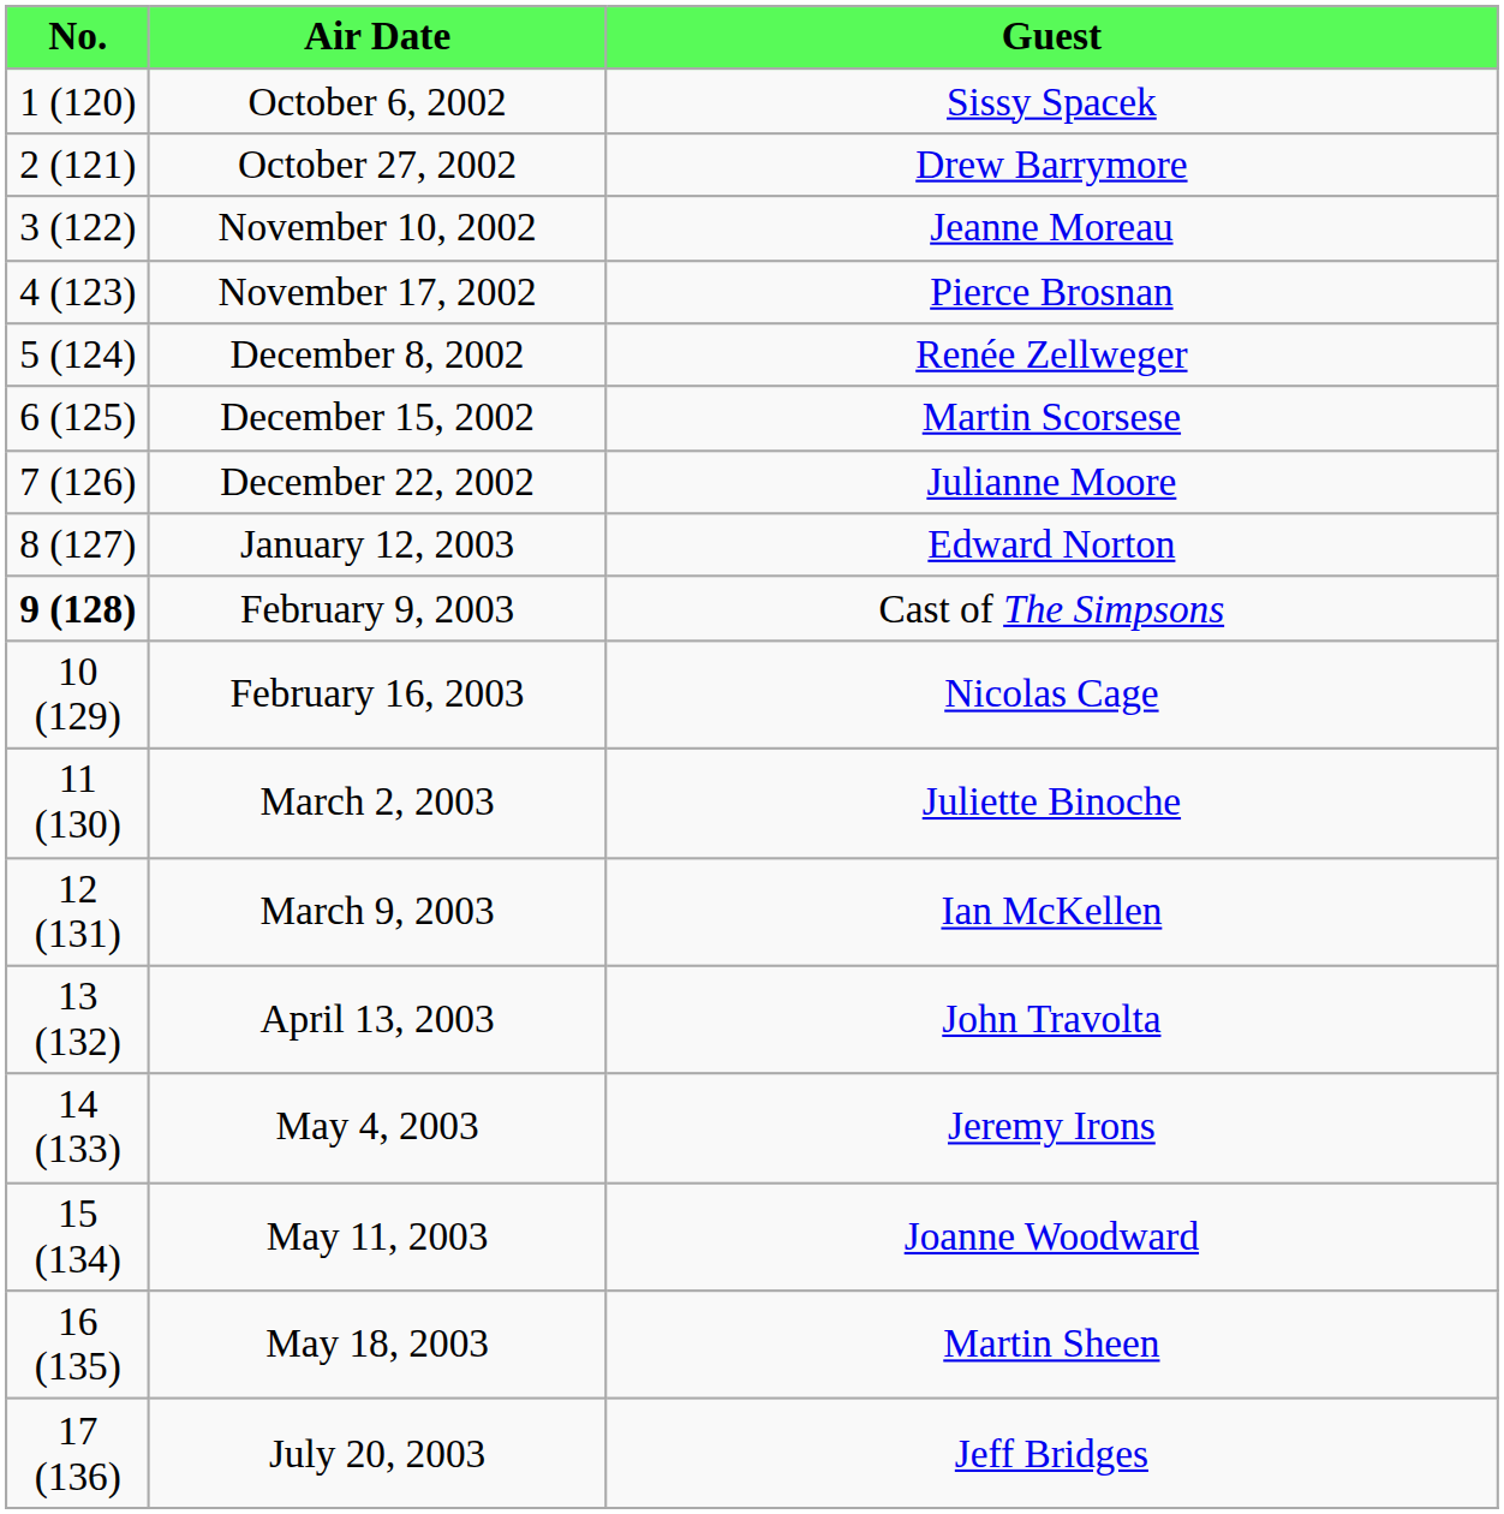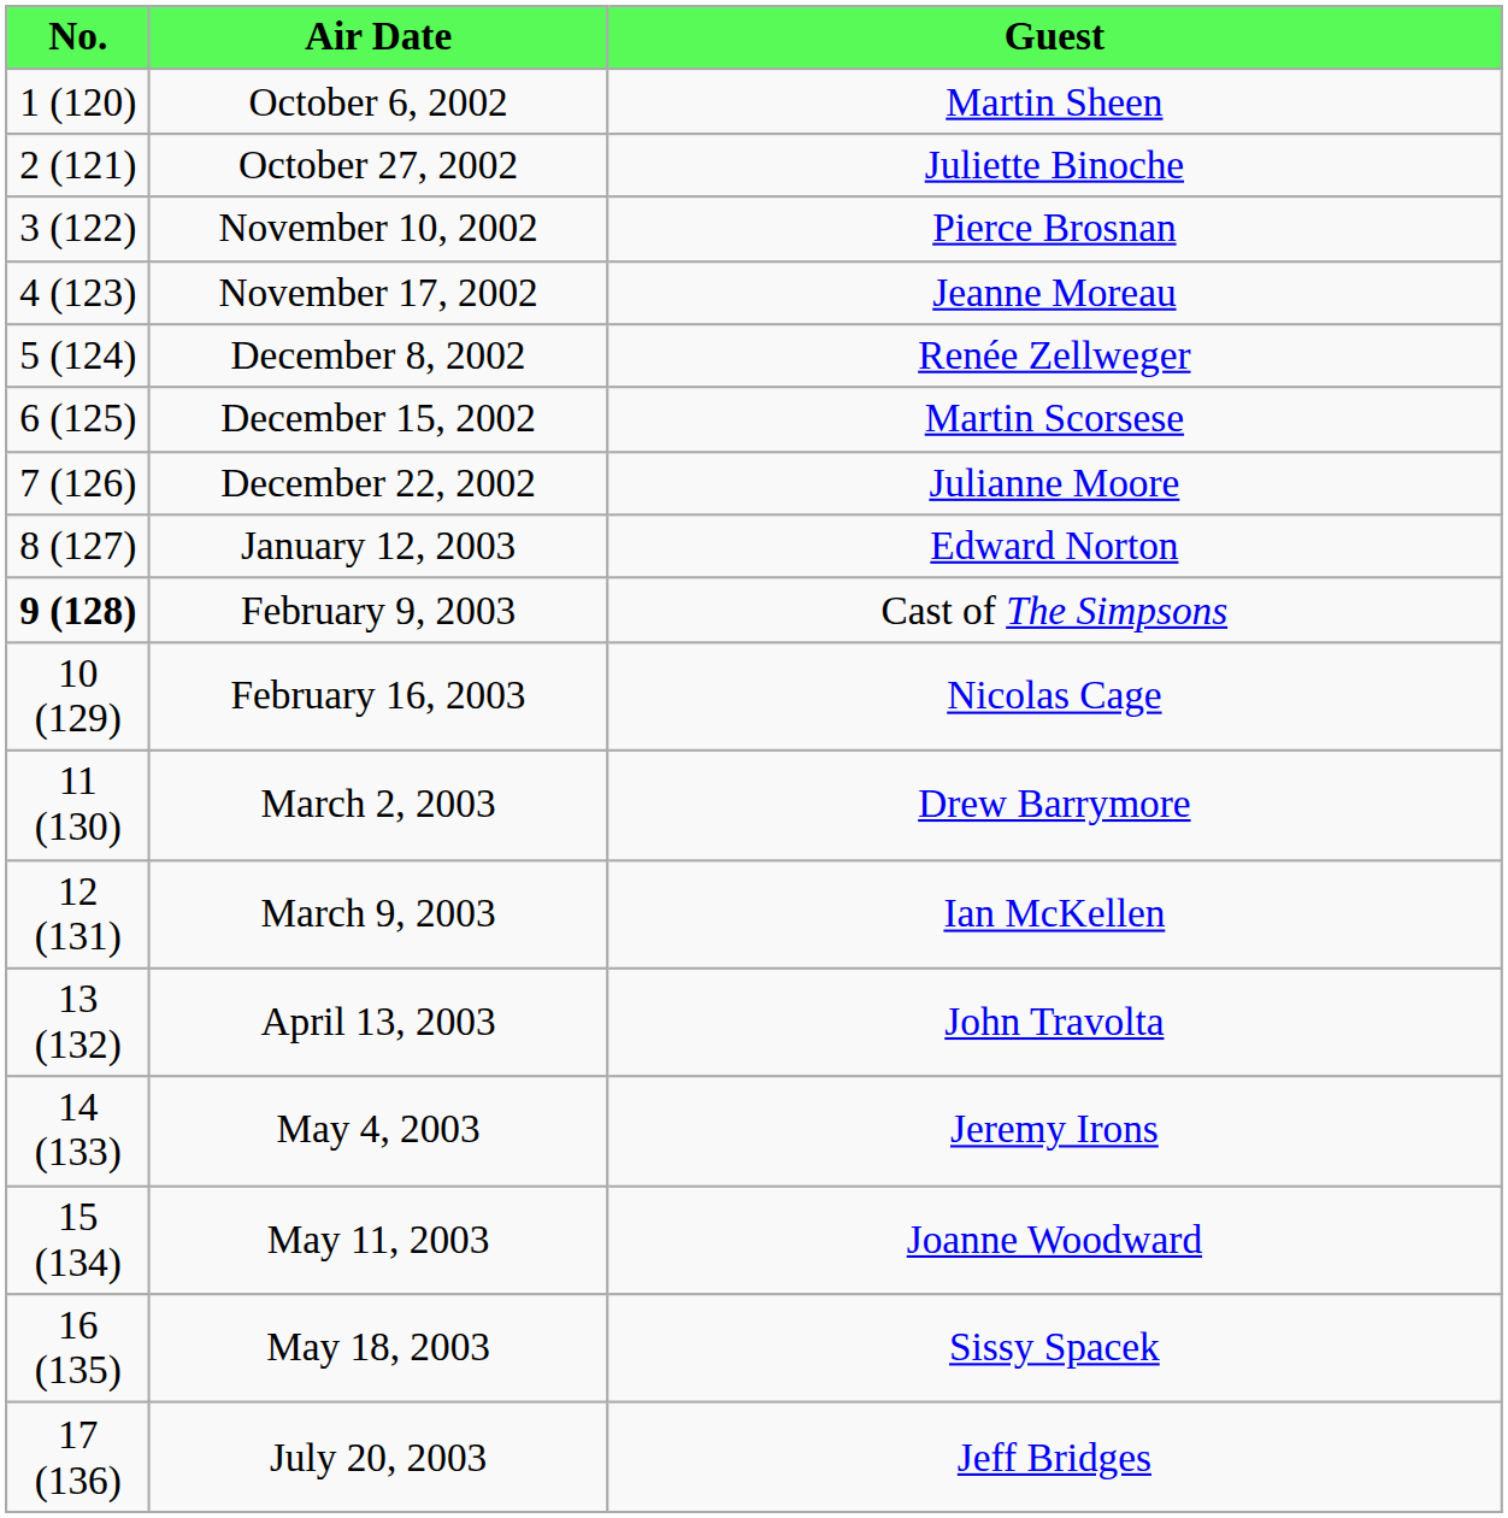 <table class="wikitable" style="text-align:center;">
 <tr>
 <th width="50" style="background:#58FA58">No.</th>
 <th width="175" style="background:#58FA58">Air Date</th>
 <th width="350" style="background:#58FA58">Guest</th>
 </tr>
 <tr>
 <td>1 (120)</td>
 <td>October 6, 2002</td>
-<td><a href='#'>Sissy Spacek</a></td>
+<td><a href='#'>Martin Sheen</a></td>
 </tr>
 <tr>
 <td>2 (121)</td>
 <td>October 27, 2002</td>
-<td><a href='#'>Drew Barrymore</a></td>
+<td><a href='#'>Juliette Binoche</a></td>
 </tr>
 <tr>
 <td>3 (122)</td>
 <td>November 10, 2002</td>
-<td><a href='#'>Jeanne Moreau</a></td>
+<td><a href='#'>Pierce Brosnan</a></td>
 </tr>
 <tr>
 <td>4 (123)</td>
 <td>November 17, 2002</td>
-<td><a href='#'>Pierce Brosnan</a></td>
+<td><a href='#'>Jeanne Moreau</a></td>
 </tr>
 <tr>
 <td>5 (124)</td>
 <td>December 8, 2002</td>
 <td><a href='#'>Renée Zellweger</a></td>
 </tr>
 <tr>
 <td>6 (125)</td>
 <td>December 15, 2002</td>
 <td><a href='#'>Martin Scorsese</a></td>
 </tr>
 <tr>
 <td>7 (126)</td>
 <td>December 22, 2002</td>
 <td><a href='#'>Julianne Moore</a></td>
 </tr>
 <tr>
 <td>8 (127)</td>
 <td>January 12, 2003</td>
 <td><a href='#'>Edward Norton</a></td>
 </tr>
 <tr>
 <td><strong>9 (128)</strong></td>
 <td>February 9, 2003</td>
 <td>Cast of <em><a href='#'>The Simpsons</a></em></td>
 </tr>
 <tr>
 <td>10 (129)</td>
 <td>February 16, 2003</td>
 <td><a href='#'>Nicolas Cage</a></td>
 </tr>
 <tr>
 <td>11 (130)</td>
 <td>March 2, 2003</td>
-<td><a href='#'>Juliette Binoche</a></td>
+<td><a href='#'>Drew Barrymore</a></td>
 </tr>
 <tr>
 <td>12 (131)</td>
 <td>March 9, 2003</td>
 <td><a href='#'>Ian McKellen</a></td>
 </tr>
 <tr>
 <td>13 (132)</td>
 <td>April 13, 2003</td>
 <td><a href='#'>John Travolta</a></td>
 </tr>
 <tr>
 <td>14 (133)</td>
 <td>May 4, 2003</td>
 <td><a href='#'>Jeremy Irons</a></td>
 </tr>
 <tr>
 <td>15 (134)</td>
 <td>May 11, 2003</td>
 <td><a href='#'>Joanne Woodward</a></td>
 </tr>
 <tr>
 <td>16 (135)</td>
 <td>May 18, 2003</td>
-<td><a href='#'>Martin Sheen</a></td>
+<td><a href='#'>Sissy Spacek</a></td>
 </tr>
 <tr>
 <td>17 (136)</td>
 <td>July 20, 2003</td>
 <td><a href='#'>Jeff Bridges</a></td>
 </tr>
 <tr>
 </tr>
 </table>
